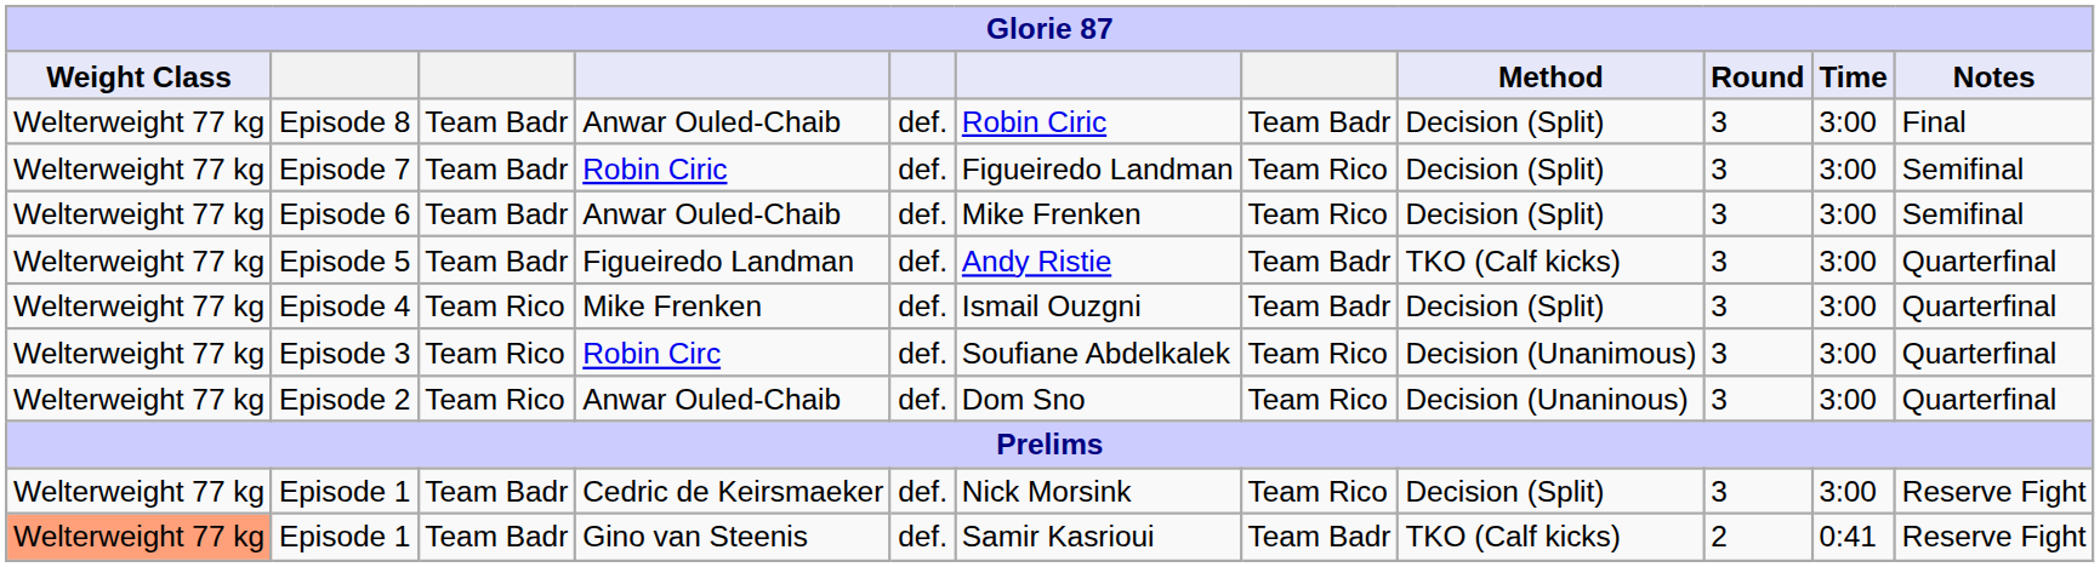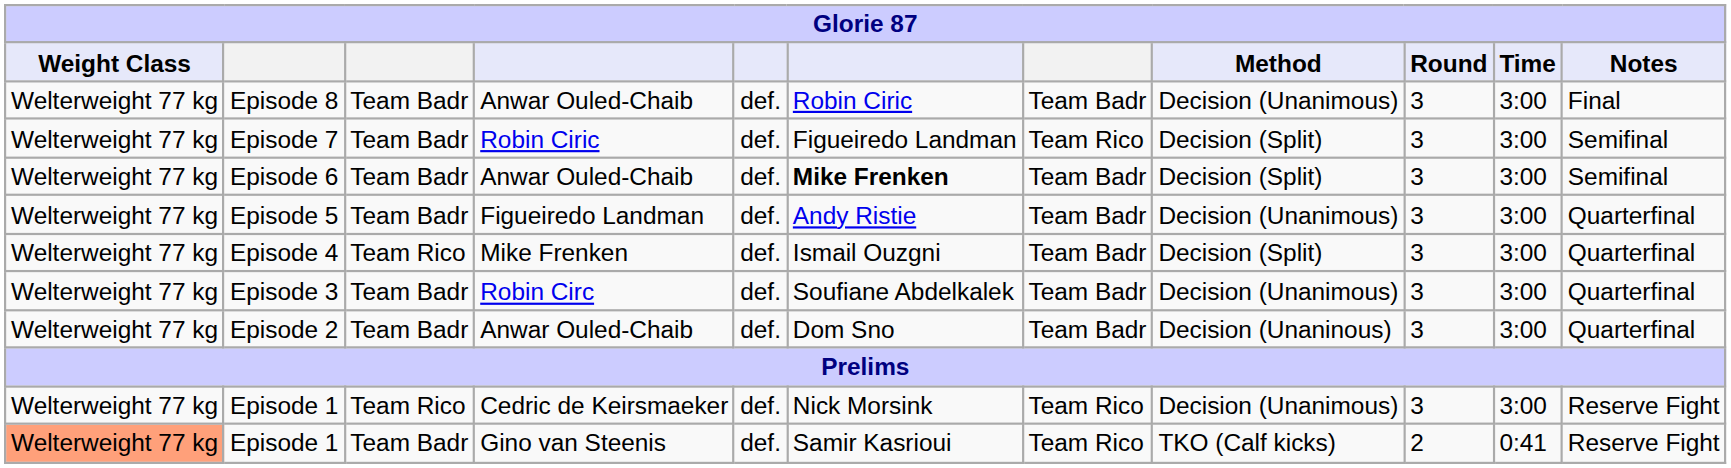 <table class="wikitable" style="font-size: 70%;">
 <tr>
 <th colspan="11" style="background-color: #ccf; color: #000080; text-align: center;"><strong>Glorie 87</strong></th>
 </tr>
 <tr>
 <th colspan="1" style="background-color: #E6E8FA; color: #000000; text-align: center;">Weight Class</th>
 <th></th>
 <th></th>
 <th colspan="1" style="background-color: #E6E8FA; color: #000000; text-align: center;"></th>
 <th colspan="1" style="background-color: #E6E8FA; color: #000000; text-align: center;"></th>
 <th colspan="1" style="background-color: #E6E8FA; color: #000000; text-align: center;"></th>
 <th></th>
 <th colspan="1" style="background-color: #E6E8FA; color: #000000; text-align: center;">Method</th>
 <th colspan="1" style="background-color: #E6E8FA; color: #000000; text-align: center;">Round</th>
 <th colspan="1" style="background-color: #E6E8FA; color: #000000; text-align: center;">Time</th>
 <th colspan="1" style="background-color: #E6E8FA; color: #000000; text-align: center;">Notes</th>
 </tr>
 <tr>
 <td>Welterweight 77 kg</td>
 <td>Episode 8</td>
 <td> Team Badr</td>
 <td> Anwar Ouled-Chaib</td>
 <td align="center">def.</td>
 <td> <a href='#'>Robin Ciric</a></td>
 <td> Team Badr</td>
-<td>Decision (Split)</td>
+<td>Decision (Unanimous)</td>
 <td>3</td>
 <td>3:00</td>
 <td>Final</td>
 </tr>
 <tr>
 <td>Welterweight 77 kg</td>
 <td>Episode 7</td>
 <td> Team Badr</td>
 <td> <a href='#'>Robin Ciric</a></td>
 <td align="center">def.</td>
 <td> Figueiredo Landman</td>
 <td> Team Rico</td>
 <td>Decision (Split)</td>
 <td>3</td>
 <td>3:00</td>
 <td>Semifinal</td>
 </tr>
 <tr>
 <td>Welterweight 77 kg</td>
 <td>Episode 6</td>
 <td> Team Badr</td>
 <td> Anwar Ouled-Chaib</td>
 <td align="center">def.</td>
-<td> Mike Frenken</td>
-<td> Team Rico</td>
+<td><strong> Mike Frenken</strong></td>
+<td> Team Badr</td>
 <td>Decision (Split)</td>
 <td>3</td>
 <td>3:00</td>
 <td>Semifinal</td>
 </tr>
 <tr>
 <td>Welterweight 77 kg</td>
 <td>Episode 5</td>
 <td> Team Badr</td>
 <td> Figueiredo Landman</td>
 <td align="center">def.</td>
 <td> <a href='#'>Andy Ristie</a></td>
 <td> Team Badr</td>
-<td>TKO  (Calf kicks)</td>
+<td>Decision (Unanimous)</td>
 <td>3</td>
 <td>3:00</td>
 <td>Quarterfinal</td>
 </tr>
 <tr>
 <td>Welterweight 77 kg</td>
 <td>Episode 4</td>
 <td> Team Rico</td>
 <td> Mike Frenken</td>
 <td align="center">def.</td>
 <td> Ismail Ouzgni</td>
 <td> Team Badr</td>
 <td>Decision (Split)</td>
 <td>3</td>
 <td>3:00</td>
 <td>Quarterfinal</td>
 </tr>
 <tr>
 <td>Welterweight 77 kg</td>
 <td>Episode 3</td>
-<td> Team Rico</td>
+<td> Team Badr</td>
 <td> <a href='#'>Robin Circ</a></td>
 <td align="center">def.</td>
 <td> Soufiane Abdelkalek</td>
-<td> Team Rico</td>
+<td> Team Badr</td>
 <td>Decision (Unanimous)</td>
 <td>3</td>
 <td>3:00</td>
 <td>Quarterfinal</td>
 </tr>
 <tr>
 <td>Welterweight 77 kg</td>
 <td>Episode 2</td>
-<td> Team Rico</td>
+<td> Team Badr</td>
 <td> Anwar Ouled-Chaib</td>
 <td align="center">def.</td>
 <td> Dom Sno</td>
-<td> Team Rico</td>
+<td> Team Badr</td>
 <td>Decision (Unaninous)</td>
 <td>3</td>
 <td>3:00</td>
 <td>Quarterfinal</td>
 </tr>
 <tr>
 <th colspan="11" style="background-color: #ccf; color: #000080; text-align: center;"><strong>Prelims</strong></th>
 </tr>
 <tr>
 <td>Welterweight 77 kg</td>
 <td>Episode 1</td>
-<td> Team Badr</td>
+<td> Team Rico</td>
 <td> Cedric de Keirsmaeker</td>
 <td align="center">def.</td>
 <td> Nick Morsink</td>
 <td> Team Rico</td>
-<td>Decision (Split)</td>
+<td>Decision (Unanimous)</td>
 <td>3</td>
 <td>3:00</td>
 <td>Reserve Fight</td>
 </tr>
 <tr>
 <td style="background: lightsalmon;">Welterweight 77 kg</td>
 <td>Episode 1</td>
 <td> Team Badr</td>
 <td> Gino van Steenis</td>
 <td align="center">def.</td>
 <td> Samir Kasrioui</td>
-<td> Team Badr</td>
+<td> Team Rico</td>
 <td>TKO  (Calf kicks)</td>
 <td>2</td>
 <td>0:41</td>
 <td>Reserve Fight</td>
 </tr>
 </table>
